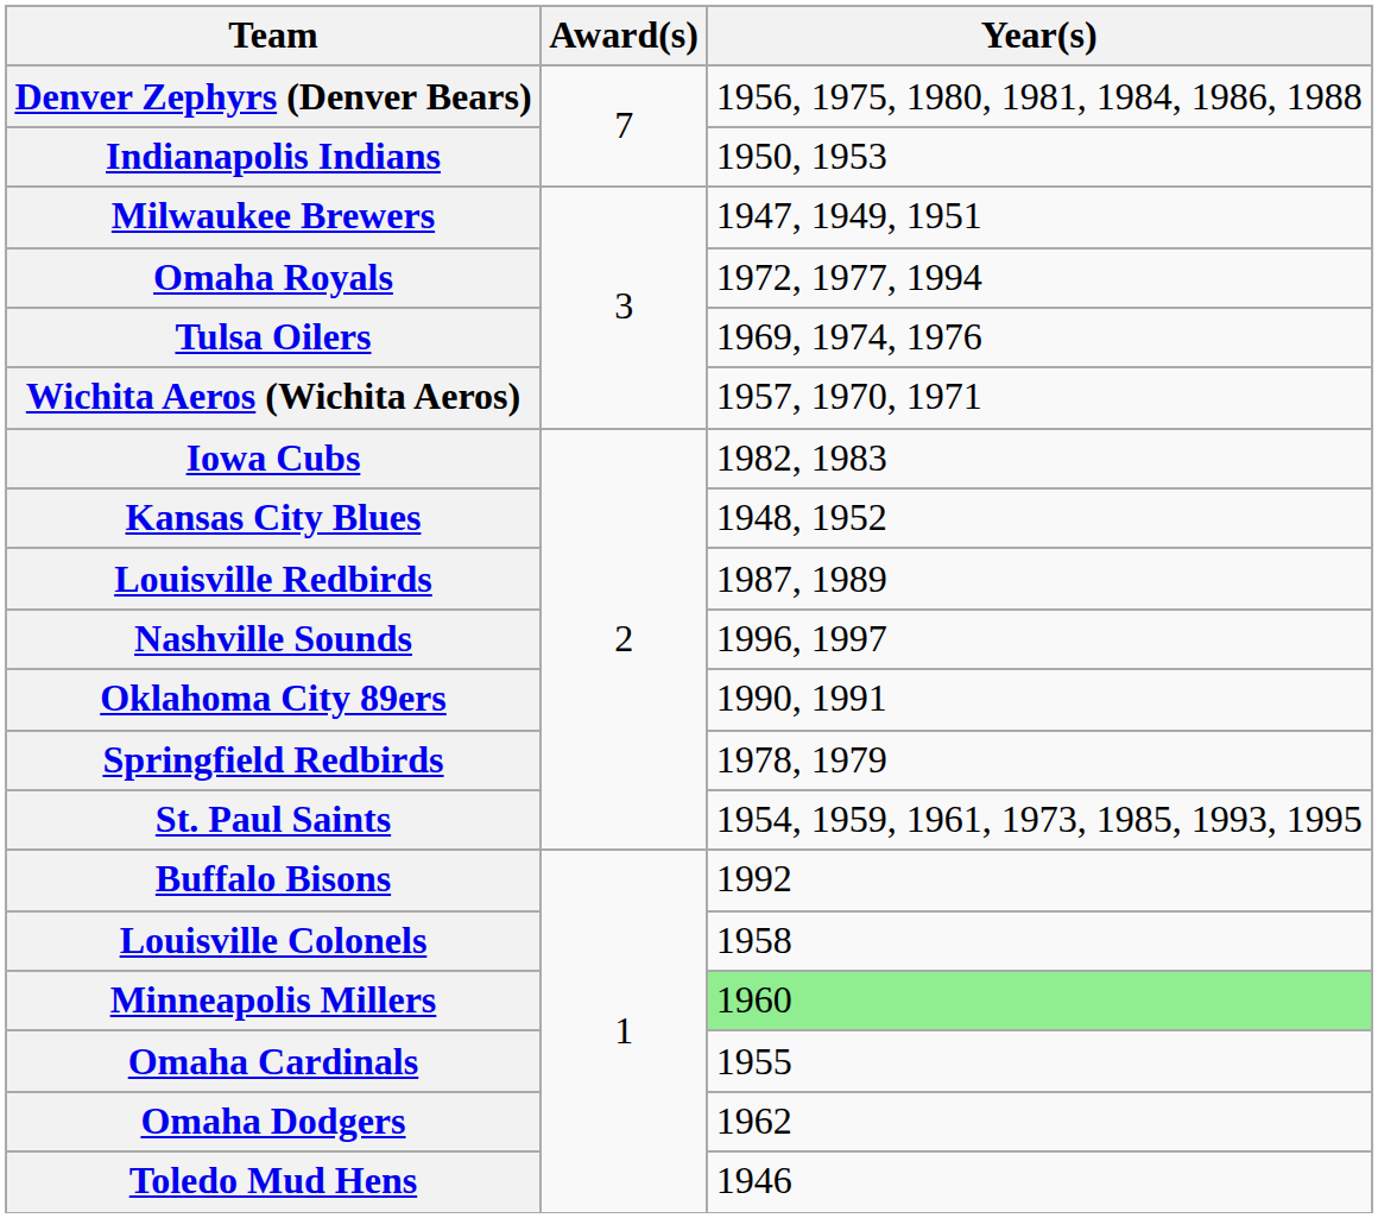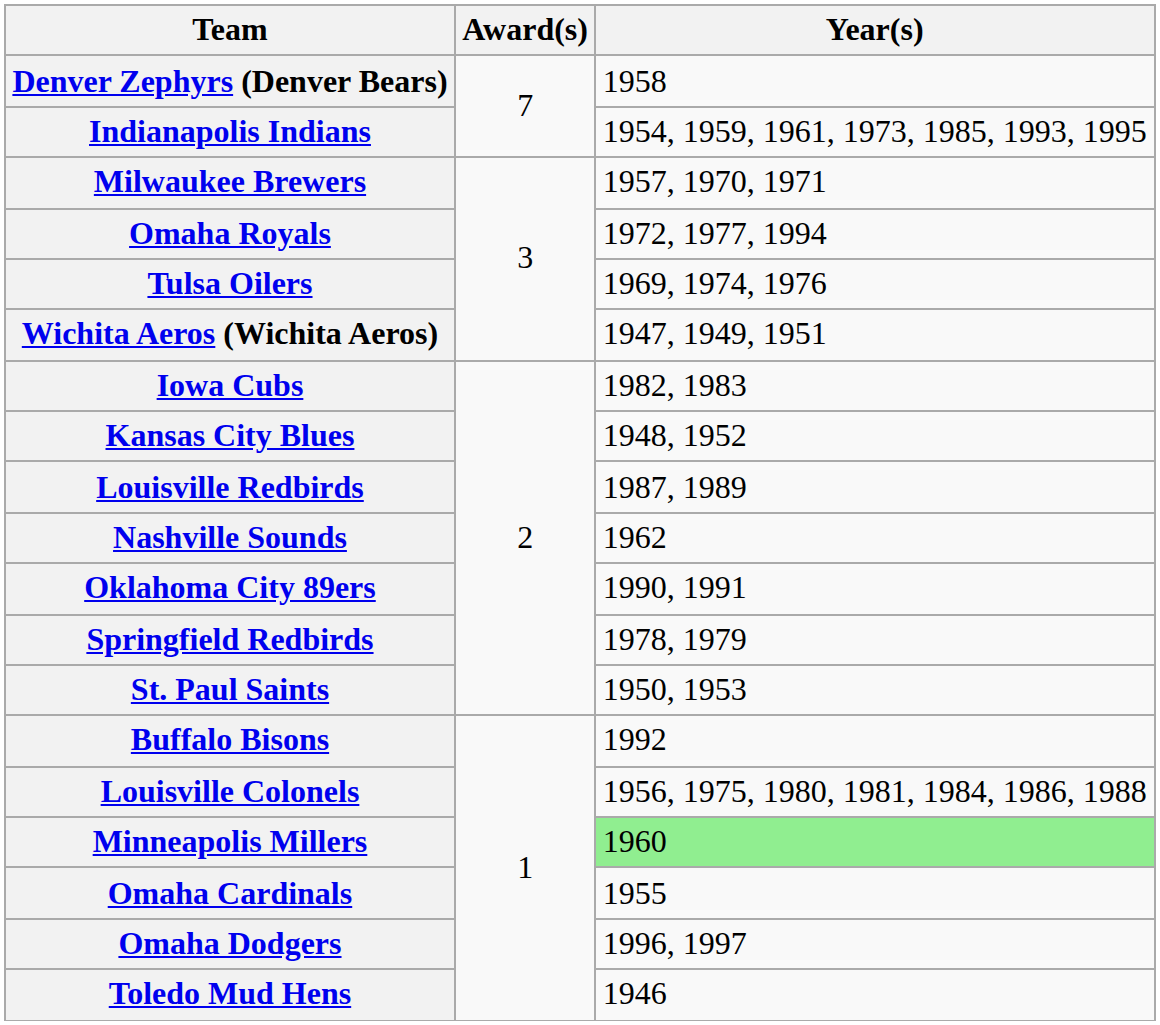 <table class="wikitable sortable plainrowheaders" style="text-align:left">
 <tr>
 <th scope="col">Team</th>
 <th scope="col">Award(s)</th>
 <th scope="col">Year(s)</th>
 </tr>
 <tr>
 <th scope="row"><a href='#'>Denver Zephyrs</a> (Denver Bears)</th>
 <td style="text-align:center" rowspan="2">7</td>
-<td>1956, 1975, 1980, 1981, 1984, 1986, 1988</td>
+<td>1958</td>
 </tr>
 <tr>
 <th scope="row"><a href='#'>Indianapolis Indians</a></th>
-<td>1950, 1953</td>
+<td>1954, 1959, 1961, 1973, 1985, 1993, 1995</td>
 </tr>
 <tr>
 <th scope="row"><a href='#'>Milwaukee Brewers</a></th>
 <td style="text-align:center" rowspan="4">3</td>
-<td>1947, 1949, 1951</td>
+<td>1957, 1970, 1971</td>
 </tr>
 <tr>
 <th scope="row"><a href='#'>Omaha Royals</a></th>
 <td>1972, 1977, 1994</td>
 </tr>
 <tr>
 <th scope="row"><a href='#'>Tulsa Oilers</a></th>
 <td>1969, 1974, 1976</td>
 </tr>
 <tr>
 <th scope="row"><a href='#'>Wichita Aeros</a> (Wichita Aeros)</th>
-<td>1957, 1970, 1971</td>
+<td>1947, 1949, 1951</td>
 </tr>
 <tr>
 <th scope="row"><a href='#'>Iowa Cubs</a></th>
 <td style="text-align:center" rowspan="7">2</td>
 <td>1982, 1983</td>
 </tr>
 <tr>
 <th scope="row"><a href='#'>Kansas City Blues</a></th>
 <td>1948, 1952</td>
 </tr>
 <tr>
 <th scope="row"><a href='#'>Louisville Redbirds</a></th>
 <td>1987, 1989</td>
 </tr>
 <tr>
 <th scope="row"><a href='#'>Nashville Sounds</a></th>
-<td>1996, 1997</td>
+<td>1962</td>
 </tr>
 <tr>
 <th scope="row"><a href='#'>Oklahoma City 89ers</a></th>
 <td>1990, 1991</td>
 </tr>
 <tr>
 <th scope="row"><a href='#'>Springfield Redbirds</a></th>
 <td>1978, 1979</td>
 </tr>
 <tr>
 <th scope="row"><a href='#'>St. Paul Saints</a></th>
-<td>1954, 1959, 1961, 1973, 1985, 1993, 1995</td>
+<td>1950, 1953</td>
 </tr>
 <tr>
 <th scope="row"><a href='#'>Buffalo Bisons</a></th>
 <td style="text-align:center" rowspan="6">1</td>
 <td>1992</td>
 </tr>
 <tr>
 <th scope="row"><a href='#'>Louisville Colonels</a></th>
-<td>1958</td>
+<td>1956, 1975, 1980, 1981, 1984, 1986, 1988</td>
 </tr>
 <tr>
 <th scope="row"><a href='#'>Minneapolis Millers</a></th>
 <td style="background: lightgreen;">1960</td>
 </tr>
 <tr>
 <th scope="row"><a href='#'>Omaha Cardinals</a></th>
 <td>1955</td>
 </tr>
 <tr>
 <th scope="row"><a href='#'>Omaha Dodgers</a></th>
-<td>1962</td>
+<td>1996, 1997</td>
 </tr>
 <tr>
 <th scope="row"><a href='#'>Toledo Mud Hens</a></th>
 <td>1946</td>
 </tr>
 </table>
